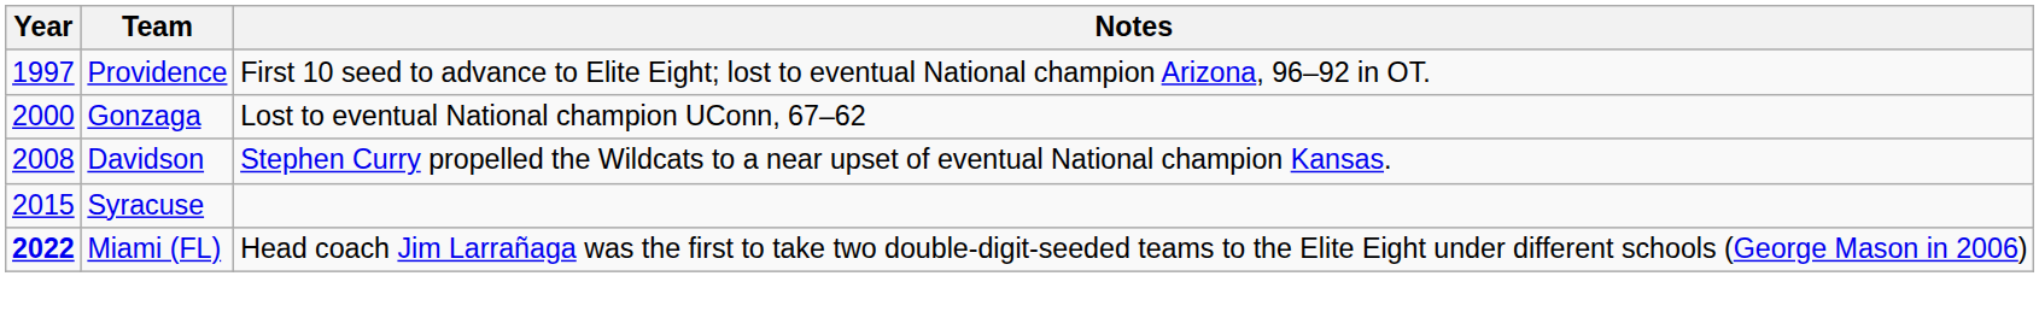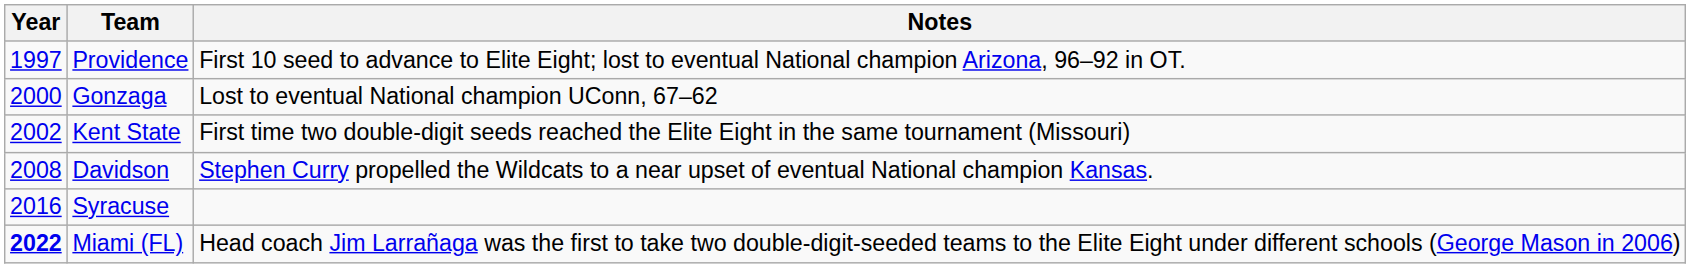 <table class="wikitable">
 <tr>
 <th>Year</th>
 <th>Team</th>
 <th>Notes</th>
 </tr>
 <tr>
 <td><a href='#'>1997</a></td>
 <td><a href='#'>Providence</a></td>
 <td>First 10 seed to advance to Elite Eight; lost to eventual National champion <a href='#'>Arizona</a>, 96–92 in OT.</td>
 </tr>
 <tr>
 <td><a href='#'>2000</a></td>
 <td><a href='#'>Gonzaga</a></td>
 <td>Lost to eventual National champion UConn, 67–62</td>
 </tr>
 <tr>
+<td><a href='#'>2002</a></td>
+<td><a href='#'>Kent State</a></td>
+<td>First time two double-digit seeds reached the Elite Eight in the same tournament (Missouri)</td>
+</tr>
+<tr>
 <td><a href='#'>2008</a></td>
 <td><a href='#'>Davidson</a></td>
 <td><a href='#'>Stephen Curry</a> propelled the Wildcats to a near upset of eventual National champion <a href='#'>Kansas</a>.</td>
 </tr>
 <tr>
-<td><a href='#'>2015</a></td>
+<td><a href='#'>2016</a></td>
 <td><a href='#'>Syracuse</a></td>
 <td></td>
 </tr>
 <tr>
 <td><strong><a href='#'>2022</a></strong></td>
 <td><a href='#'>Miami (FL)</a></td>
 <td>Head coach <a href='#'>Jim Larrañaga</a> was the first to take two double-digit-seeded teams to the Elite Eight under different schools (<a href='#'>George Mason in 2006</a>)</td>
 </tr>
 </table>
